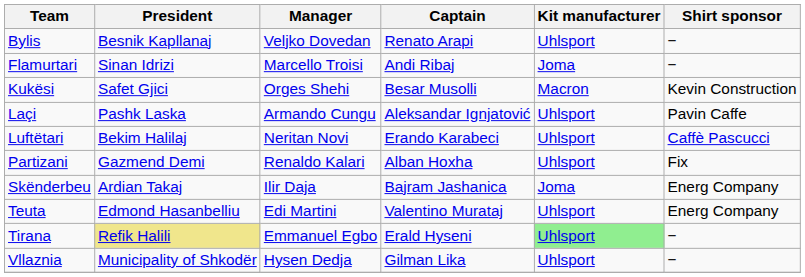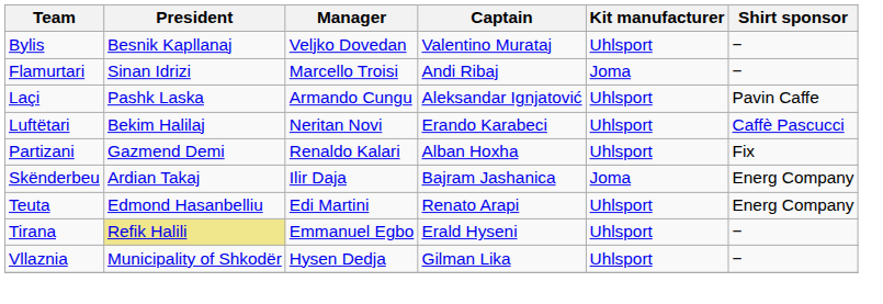 <table class="wikitable sortable" style="text-align: left;">
 <tr>
 <th>Team</th>
 <th>President</th>
 <th>Manager</th>
 <th>Captain</th>
 <th>Kit manufacturer</th>
 <th>Shirt sponsor</th>
 </tr>
 <tr>
 <td><a href='#'>Bylis</a></td>
 <td> <a href='#'>Besnik Kapllanaj</a></td>
 <td> <a href='#'>Veljko Dovedan</a></td>
-<td> <a href='#'>Renato Arapi</a></td>
+<td> <a href='#'>Valentino Murataj</a></td>
 <td> <a href='#'>Uhlsport</a></td>
 <td>−</td>
 </tr>
 <tr>
 <td><a href='#'>Flamurtari</a></td>
 <td> <a href='#'>Sinan Idrizi</a></td>
 <td> <a href='#'>Marcello Troisi</a></td>
 <td> <a href='#'>Andi Ribaj</a></td>
 <td> <a href='#'>Joma</a></td>
 <td>−</td>
-</tr>
-<tr>
-<td><a href='#'>Kukësi</a></td>
-<td> <a href='#'>Safet Gjici</a></td>
-<td> <a href='#'>Orges Shehi</a></td>
-<td> <a href='#'>Besar Musolli</a></td>
-<td> <a href='#'>Macron</a></td>
-<td>Kevin Construction</td>
 </tr>
 <tr>
 <td><a href='#'>Laçi</a></td>
 <td> <a href='#'>Pashk Laska</a></td>
 <td> <a href='#'>Armando Cungu</a></td>
 <td> <a href='#'>Aleksandar Ignjatović</a></td>
 <td> <a href='#'>Uhlsport</a></td>
 <td>Pavin Caffe</td>
 </tr>
 <tr>
 <td><a href='#'>Luftëtari</a></td>
 <td> <a href='#'>Bekim Halilaj</a></td>
 <td> <a href='#'>Neritan Novi</a></td>
 <td> <a href='#'>Erando Karabeci</a></td>
 <td> <a href='#'>Uhlsport</a></td>
 <td><a href='#'>Caffè Pascucci</a></td>
 </tr>
 <tr>
 <td><a href='#'>Partizani</a></td>
 <td> <a href='#'>Gazmend Demi</a></td>
 <td> <a href='#'>Renaldo Kalari</a></td>
 <td> <a href='#'>Alban Hoxha</a></td>
 <td> <a href='#'>Uhlsport</a></td>
 <td>Fix</td>
 </tr>
 <tr>
 <td><a href='#'>Skënderbeu</a></td>
 <td> <a href='#'>Ardian Takaj</a></td>
 <td> <a href='#'>Ilir Daja</a></td>
 <td> <a href='#'>Bajram Jashanica</a></td>
 <td> <a href='#'>Joma</a></td>
 <td>Energ Company</td>
 </tr>
 <tr>
 <td><a href='#'>Teuta</a></td>
 <td> <a href='#'>Edmond Hasanbelliu</a></td>
 <td> <a href='#'>Edi Martini</a></td>
-<td> <a href='#'>Valentino Murataj</a></td>
+<td> <a href='#'>Renato Arapi</a></td>
 <td> <a href='#'>Uhlsport</a></td>
 <td>Energ Company</td>
 </tr>
 <tr>
 <td><a href='#'>Tirana</a></td>
 <td style="background: khaki;"> <a href='#'>Refik Halili</a></td>
 <td> <a href='#'>Emmanuel Egbo</a></td>
 <td> <a href='#'>Erald Hyseni</a></td>
-<td style="background: lightgreen;"> <a href='#'>Uhlsport</a></td>
+<td> <a href='#'>Uhlsport</a></td>
 <td>−</td>
 </tr>
 <tr>
 <td><a href='#'>Vllaznia</a></td>
 <td> <a href='#'>Municipality of Shkodër</a></td>
 <td> <a href='#'>Hysen Dedja</a></td>
 <td> <a href='#'>Gilman Lika</a></td>
 <td> <a href='#'>Uhlsport</a></td>
 <td>−</td>
 </tr>
 <tr>
 </tr>
 </table>
